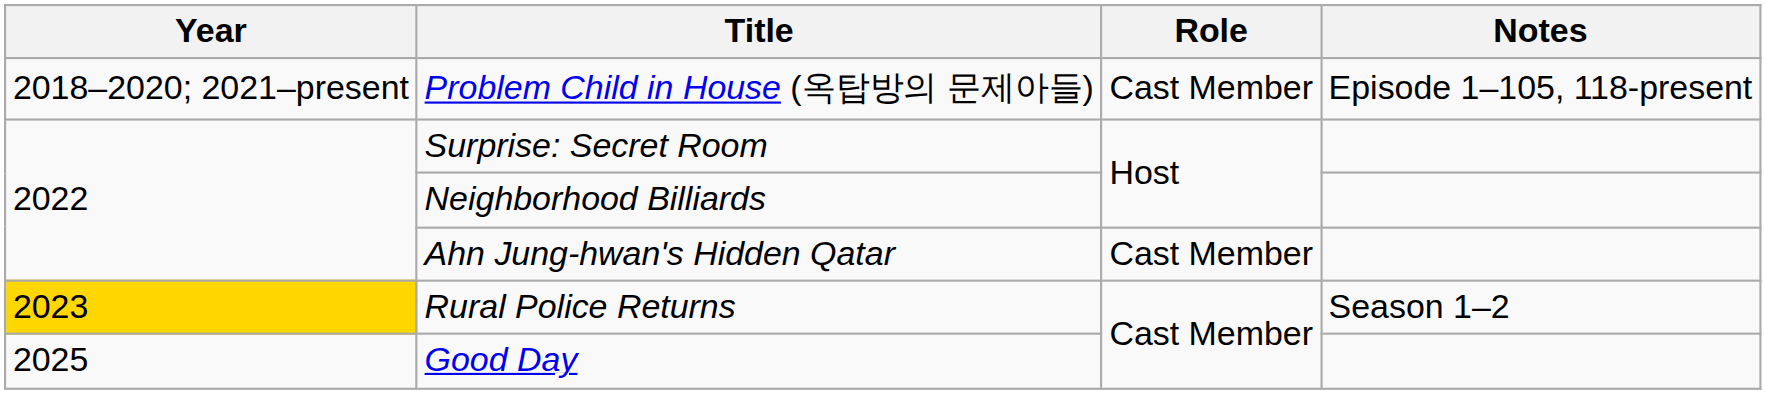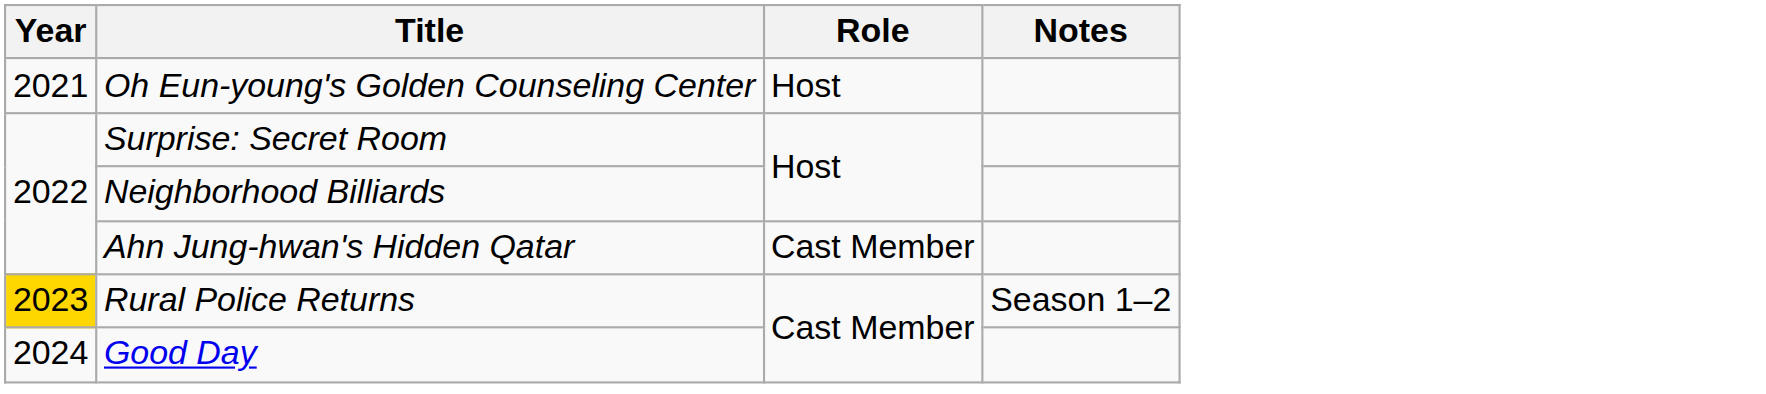 <table class="wikitable sortable">
 <tr>
 <th>Year</th>
 <th>Title</th>
 <th>Role</th>
 <th>Notes</th>
 </tr>
 <tr>
-<td>2018–2020; 2021–present</td>
-<td><em><a href='#'>Problem Child in House</a></em> (옥탑방의 문제아들)</td>
-<td>Cast Member</td>
-<td>Episode 1–105, 118-present </td>
+<td>2021</td>
+<td><em>Oh Eun-young's Golden Counseling Center</em></td>
+<td>Host</td>
+<td></td>
 </tr>
 <tr>
 <td rowspan=3>2022</td>
 <td><em>Surprise: Secret Room</em></td>
 <td rowspan=2>Host</td>
 <td></td>
 </tr>
 <tr>
 <td><em>Neighborhood Billiards</em></td>
 <td></td>
 </tr>
 <tr>
 <td><em>Ahn Jung-hwan's Hidden Qatar</em></td>
 <td>Cast Member</td>
 <td></td>
 </tr>
 <tr>
 <td style="background: gold;">2023</td>
 <td><em>Rural Police Returns</em></td>
 <td rowspan="2">Cast Member</td>
 <td>Season 1–2</td>
 </tr>
 <tr>
-<td>2025</td>
+<td>2024</td>
 <td><em><a href='#'>Good Day</a></em></td>
 <td></td>
 </tr>
 </table>
